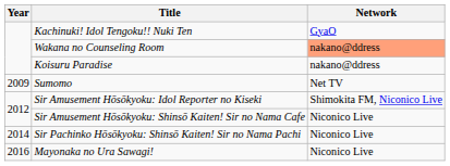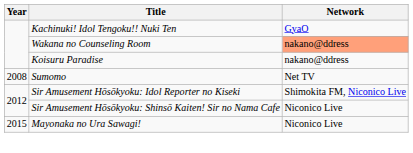 <table class="wikitable">
 <tr>
 <th>Year</th>
 <th>Title</th>
 <th>Network</th>
 </tr>
 <tr>
 <td rowspan="3"></td>
 <td><em>Kachinuki! Idol Tengoku!! Nuki Ten</em></td>
 <td><a href='#'>GyaO</a></td>
 </tr>
 <tr>
 <td><em>Wakana no Counseling Room</em></td>
 <td style="background: lightsalmon;">nakano@ddress</td>
 </tr>
 <tr>
 <td><em>Koisuru Paradise</em></td>
 <td>nakano@ddress</td>
 </tr>
 <tr>
-<td>2009</td>
+<td>2008</td>
 <td><em>Sumomo</em></td>
 <td>Net TV</td>
 </tr>
 <tr>
 <td rowspan="2">2012</td>
 <td><em>Sir Amusement Hōsōkyoku: Idol Reporter no Kiseki</em></td>
 <td>Shimokita FM, <a href='#'>Niconico Live</a></td>
 </tr>
 <tr>
 <td><em>Sir Amusement Hōsōkyoku: Shinsō Kaiten! Sir no Nama Cafe</em></td>
 <td>Niconico Live</td>
 </tr>
 <tr>
-<td>2014</td>
-<td><em>Sir Pachinko Hōsōkyoku: Shinsō Kaiten! Sir no Nama Pachi</em></td>
-<td>Niconico Live</td>
-</tr>
-<tr>
-<td>2016</td>
+<td>2015</td>
 <td><em>Mayonaka no Ura Sawagi!</em></td>
 <td>Niconico Live</td>
 </tr>
 </table>
